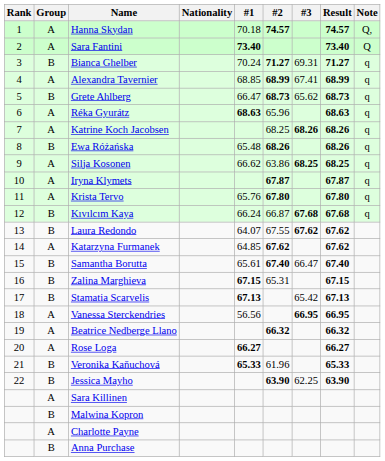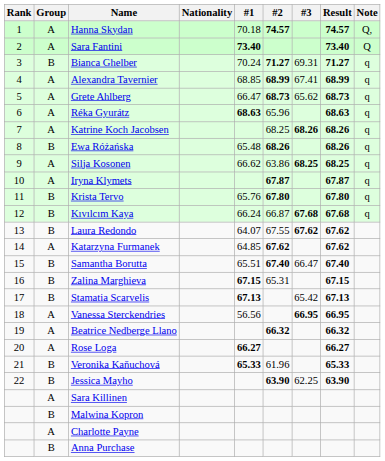 <table class="wikitable sortable" style="text-align:center">
 <tr>
 <th>Rank</th>
 <th>Group</th>
 <th>Name</th>
 <th>Nationality</th>
 <th>#1</th>
 <th>#2</th>
 <th>#3</th>
 <th>Result</th>
 <th>Note</th>
 </tr>
 <tr bgcolor=ccffcc>
 <td>1</td>
 <td>A</td>
 <td align=left><a href='#'>Hanna Skydan</a></td>
 <td align=left></td>
 <td>70.18</td>
 <td><strong>74.57</strong></td>
 <td></td>
 <td><strong>74.57</strong></td>
 <td>Q, </td>
 </tr>
 <tr bgcolor=ccffcc>
 <td>2</td>
 <td>A</td>
 <td align=left><a href='#'>Sara Fantini</a></td>
 <td align=left></td>
 <td><strong>73.40</strong></td>
 <td></td>
 <td></td>
 <td><strong>73.40</strong></td>
 <td>Q</td>
 </tr>
 <tr bgcolor=ddffdd>
 <td>3</td>
 <td>B</td>
 <td align=left><a href='#'>Bianca Ghelber</a></td>
 <td align=left></td>
 <td>70.24</td>
 <td><strong>71.27</strong></td>
 <td>69.31</td>
 <td><strong>71.27</strong></td>
 <td>q</td>
 </tr>
 <tr bgcolor=ddffdd>
 <td>4</td>
 <td>A</td>
 <td align=left><a href='#'>Alexandra Tavernier</a></td>
 <td align=left></td>
 <td>68.85</td>
 <td><strong>68.99</strong></td>
 <td>67.41</td>
 <td><strong>68.99</strong></td>
 <td>q</td>
 </tr>
 <tr bgcolor=ddffdd>
 <td>5</td>
-<td>B</td>
+<td>A</td>
 <td align=left><a href='#'>Grete Ahlberg</a></td>
 <td align=left></td>
 <td>66.47</td>
 <td><strong>68.73</strong></td>
 <td>65.62</td>
 <td><strong>68.73</strong></td>
 <td>q</td>
 </tr>
 <tr bgcolor=ddffdd>
 <td>6</td>
 <td>A</td>
 <td align=left><a href='#'>Réka Gyurátz</a></td>
 <td align=left></td>
 <td><strong>68.63</strong></td>
 <td>65.96</td>
 <td></td>
 <td><strong>68.63</strong></td>
 <td>q</td>
 </tr>
 <tr bgcolor=ddffdd>
 <td>7</td>
 <td>A</td>
 <td align=left><a href='#'>Katrine Koch Jacobsen</a></td>
 <td align=left></td>
 <td></td>
 <td>68.25</td>
 <td><strong>68.26</strong></td>
 <td><strong>68.26</strong></td>
 <td>q</td>
 </tr>
 <tr bgcolor=ddffdd>
 <td>8</td>
 <td>B</td>
 <td align=left><a href='#'>Ewa Różańska</a></td>
 <td align=left></td>
 <td>65.48</td>
 <td><strong>68.26</strong></td>
 <td></td>
 <td><strong>68.26</strong></td>
 <td>q</td>
 </tr>
 <tr bgcolor=ddffdd>
 <td>9</td>
 <td>A</td>
 <td align=left><a href='#'>Silja Kosonen</a></td>
 <td align=left></td>
 <td>66.62</td>
 <td>63.86</td>
 <td><strong>68.25</strong></td>
 <td><strong>68.25</strong></td>
 <td>q</td>
 </tr>
 <tr bgcolor=ddffdd>
 <td>10</td>
 <td>A</td>
 <td align=left><a href='#'>Iryna Klymets</a></td>
 <td align=left></td>
 <td></td>
 <td><strong>67.87</strong></td>
 <td></td>
 <td><strong>67.87</strong></td>
 <td>q</td>
 </tr>
 <tr bgcolor=ddffdd>
 <td>11</td>
-<td>A</td>
+<td>B</td>
 <td align=left><a href='#'>Krista Tervo</a></td>
 <td align=left></td>
 <td>65.76</td>
 <td><strong>67.80</strong></td>
 <td></td>
 <td><strong>67.80</strong></td>
 <td>q</td>
 </tr>
 <tr bgcolor=ddffdd>
 <td>12</td>
 <td>B</td>
 <td align=left><a href='#'>Kıvılcım Kaya</a></td>
 <td align=left></td>
 <td>66.24</td>
 <td>66.87</td>
 <td><strong>67.68</strong></td>
 <td><strong>67.68</strong></td>
 <td>q</td>
 </tr>
 <tr>
 <td>13</td>
 <td>B</td>
 <td align=left><a href='#'>Laura Redondo</a></td>
 <td align=left></td>
 <td>64.07</td>
 <td>67.55</td>
 <td><strong>67.62</strong></td>
 <td><strong>67.62</strong></td>
 <td></td>
 </tr>
 <tr>
 <td>14</td>
 <td>A</td>
 <td align=left><a href='#'>Katarzyna Furmanek</a></td>
 <td align=left></td>
 <td>64.85</td>
 <td><strong>67.62</strong></td>
 <td></td>
 <td><strong>67.62</strong></td>
 <td></td>
 </tr>
 <tr>
 <td>15</td>
 <td>B</td>
 <td align=left><a href='#'>Samantha Borutta</a></td>
 <td align=left></td>
-<td>65.61</td>
+<td>65.51</td>
 <td><strong>67.40</strong></td>
 <td>66.47</td>
 <td><strong>67.40</strong></td>
 <td></td>
 </tr>
 <tr>
 <td>16</td>
 <td>B</td>
 <td align=left><a href='#'>Zalina Marghieva</a></td>
 <td align=left></td>
 <td><strong>67.15</strong></td>
 <td>65.31</td>
 <td></td>
 <td><strong>67.15</strong></td>
 <td></td>
 </tr>
 <tr>
 <td>17</td>
 <td>B</td>
 <td align=left><a href='#'>Stamatia Scarvelis </a></td>
 <td align=left></td>
 <td><strong>67.13</strong></td>
 <td></td>
 <td>65.42</td>
 <td><strong>67.13</strong></td>
 <td></td>
 </tr>
 <tr>
 <td>18</td>
 <td>A</td>
 <td align=left><a href='#'>Vanessa Sterckendries</a></td>
 <td align=left></td>
 <td>56.56</td>
 <td></td>
 <td><strong>66.95</strong></td>
 <td><strong>66.95</strong></td>
 <td></td>
 </tr>
 <tr>
 <td>19</td>
 <td>A</td>
 <td align=left><a href='#'>Beatrice Nedberge Llano</a></td>
 <td align=left></td>
 <td></td>
 <td><strong>66.32</strong></td>
 <td></td>
 <td><strong>66.32</strong></td>
 <td></td>
 </tr>
 <tr>
 <td>20</td>
 <td>A</td>
 <td align=left><a href='#'>Rose Loga</a></td>
 <td align=left></td>
 <td><strong>66.27</strong></td>
 <td></td>
 <td></td>
 <td><strong>66.27</strong></td>
 <td></td>
 </tr>
 <tr>
 <td>21</td>
 <td>B</td>
 <td align=left><a href='#'>Veronika Kaňuchová</a></td>
 <td align=left></td>
 <td><strong>65.33</strong></td>
 <td>61.96</td>
 <td></td>
 <td><strong>65.33</strong></td>
 <td></td>
 </tr>
 <tr>
 <td>22</td>
 <td>B</td>
 <td align=left><a href='#'>Jessica Mayho</a></td>
 <td align=left></td>
 <td></td>
 <td><strong>63.90</strong></td>
 <td>62.25</td>
 <td><strong>63.90</strong></td>
 <td></td>
 </tr>
 <tr>
 <td></td>
 <td>A</td>
 <td align=left><a href='#'>Sara Killinen</a></td>
 <td align=left></td>
 <td></td>
 <td></td>
 <td></td>
 <td><strong></strong></td>
 <td></td>
 </tr>
 <tr>
 <td></td>
 <td>B</td>
 <td align=left><a href='#'>Malwina Kopron</a></td>
 <td align=left></td>
 <td></td>
 <td></td>
 <td></td>
 <td><strong></strong></td>
 <td></td>
 </tr>
 <tr>
 <td></td>
 <td>A</td>
 <td align=left><a href='#'>Charlotte Payne</a></td>
 <td align=left></td>
 <td></td>
 <td></td>
 <td></td>
 <td><strong></strong></td>
 <td></td>
 </tr>
 <tr>
 <td></td>
 <td>B</td>
 <td align=left><a href='#'>Anna Purchase</a></td>
 <td align=left></td>
 <td></td>
 <td></td>
 <td></td>
 <td><strong></strong></td>
 <td></td>
 </tr>
 </table>
